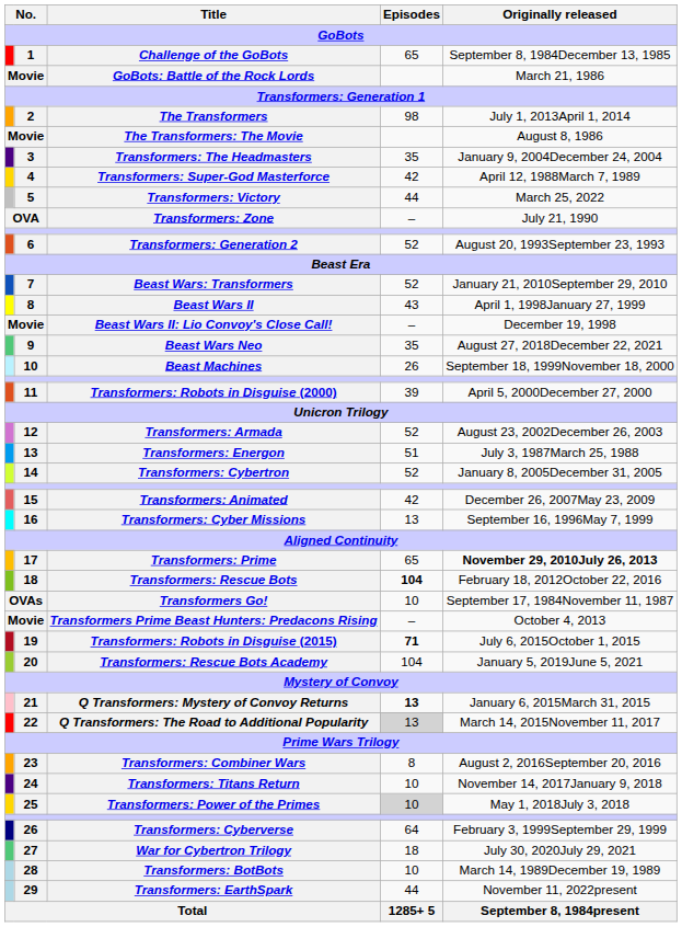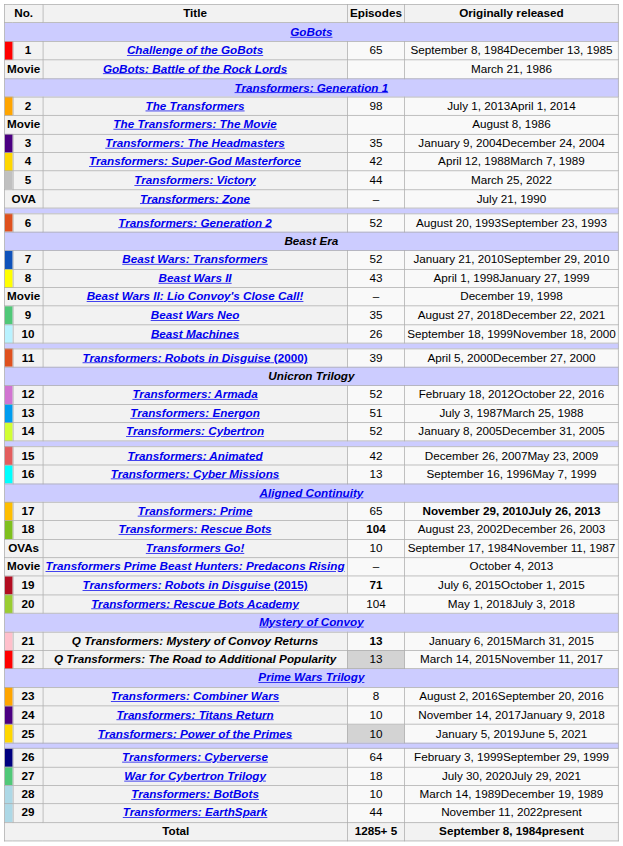 <table class="wikitable plainrowheaders sortable" style="text-align:center;">
 <tr>
 <th scope="col" colspan="2">No.</th>
 <th scope="col">Title</th>
 <th scope="col">Episodes</th>
 <th scope="col">Originally released</th>
 </tr>
 <tr>
 <th colspan="6" style="background-color: #ccccff;"><em><a href='#'>GoBots</a></em></th>
 </tr>
 <tr>
 <th style="background:red;"></th>
 <th>1</th>
 <th scope="row"><em><a href='#'>Challenge of the GoBots</a></em></th>
 <td>65</td>
 <td>September 8, 1984December 13, 1985</td>
 </tr>
 <tr>
 <th colspan="2">Movie</th>
 <th scope="row"><em><a href='#'>GoBots: Battle of the Rock Lords</a></em></th>
 <td></td>
 <td>March 21, 1986</td>
 </tr>
 <tr>
 <th colspan="6" style="background-color: #ccccff;"><em><a href='#'>Transformers: Generation 1</a></em></th>
 </tr>
 <tr>
 <th style="background:orange;"></th>
 <th>2</th>
 <th scope="row"><em><a href='#'>The Transformers</a></em></th>
 <td>98</td>
 <td>July 1, 2013April 1, 2014</td>
 </tr>
 <tr>
 <th colspan="2">Movie</th>
 <th scope="row"><em><a href='#'>The Transformers: The Movie</a></em></th>
 <td></td>
 <td>August 8, 1986</td>
 </tr>
 <tr>
 <th style="background:indigo;"></th>
 <th>3</th>
 <th scope="row"><em><a href='#'>Transformers: The Headmasters</a></em></th>
 <td>35</td>
 <td>January 9, 2004December 24, 2004</td>
 </tr>
 <tr>
 <th style="background:gold;"></th>
 <th>4</th>
 <th scope="row"><em><a href='#'>Transformers: Super-God Masterforce</a></em></th>
 <td>42</td>
 <td>April 12, 1988March 7, 1989</td>
 </tr>
 <tr>
 <th style="background:silver;"></th>
 <th>5</th>
 <th scope="row"><em><a href='#'>Transformers: Victory</a></em></th>
 <td>44</td>
 <td>March 25, 2022</td>
 </tr>
 <tr>
 <th colspan="2">OVA</th>
 <th scope="row"><em><a href='#'>Transformers: Zone</a></em></th>
 <td>–</td>
 <td>July 21, 1990</td>
 </tr>
 <tr>
 <th colspan="6" style="background-color: #ccccff;"></th>
 </tr>
 <tr>
 <th style="background:#DF511E;"></th>
 <th>6</th>
 <th scope="row"><em><a href='#'>Transformers: Generation 2</a></em></th>
 <td>52</td>
 <td>August 20, 1993September 23, 1993</td>
 </tr>
 <tr>
 <th colspan="6" style="background-color: #ccccff;"><em>Beast Era</em></th>
 </tr>
 <tr>
 <th style="background:#0F52BA;"></th>
 <th>7</th>
 <th scope="row"><em><a href='#'>Beast Wars: Transformers</a></em></th>
 <td>52</td>
 <td>January 21, 2010September 29, 2010</td>
 </tr>
 <tr>
 <th style="background:yellow;"></th>
 <th>8</th>
 <th scope="row"><em><a href='#'>Beast Wars II</a></em></th>
 <td>43</td>
 <td>April 1, 1998January 27, 1999</td>
 </tr>
 <tr>
 <th colspan="2">Movie</th>
 <th scope="row"><em><a href='#'>Beast Wars II: Lio Convoy's Close Call!</a></em></th>
 <td>–</td>
 <td>December 19, 1998</td>
 </tr>
 <tr>
 <th style="background:#50C878;"></th>
 <th>9</th>
 <th scope="row"><em><a href='#'>Beast Wars Neo</a></em></th>
 <td>35</td>
 <td>August 27, 2018December 22, 2021</td>
 </tr>
 <tr>
 <th style="background:#B9F2FF;"></th>
 <th>10</th>
 <th scope="row"><em><a href='#'>Beast Machines</a></em></th>
 <td>26</td>
 <td>September 18, 1999November 18, 2000</td>
 </tr>
 <tr>
 <th colspan="6" style="background-color: #ccccff;"></th>
 </tr>
 <tr>
 <th style="background:#DF511E;"></th>
 <th>11</th>
 <th scope="row"><a href='#'><em>Transformers: Robots in Disguise</em> (2000)</a></th>
 <td>39</td>
 <td>April 5, 2000December 27, 2000</td>
 </tr>
 <tr>
 <th colspan="6" style="background-color: #ccccff;"><em>Unicron Trilogy</em></th>
 </tr>
 <tr>
 <th style="background:#D174D1;"></th>
 <th>12</th>
 <th scope="row"><em><a href='#'>Transformers: Armada</a></em></th>
 <td>52</td>
-<td>August 23, 2002December 26, 2003</td>
+<td>February 18, 2012October 22, 2016</td>
 </tr>
 <tr>
 <th style="background:#009CEF;"></th>
 <th>13</th>
 <th scope="row"><em><a href='#'>Transformers: Energon</a></em></th>
 <td>51</td>
 <td>July 3, 1987March 25, 1988</td>
 </tr>
 <tr>
 <th style="background:#D1FF33;"></th>
 <th>14</th>
 <th scope="row"><em><a href='#'>Transformers: Cybertron</a></em></th>
 <td>52</td>
 <td>January 8, 2005December 31, 2005</td>
 </tr>
 <tr>
 <th colspan="6" style="background-color: #ccccff;"></th>
 </tr>
 <tr>
 <th style="background:#E35D5D;"></th>
 <th>15</th>
 <th scope="row"><em><a href='#'>Transformers: Animated</a></em></th>
 <td>42</td>
 <td>December 26, 2007May 23, 2009</td>
 </tr>
 <tr>
 <th style="background:cyan;"></th>
 <th>16</th>
 <th scope="row"><em><a href='#'>Transformers: Cyber Missions</a></em></th>
 <td>13</td>
 <td>September 16, 1996May 7, 1999</td>
 </tr>
 <tr>
 <th colspan="6" style="background-color: #ccccff;"><em><a href='#'>Aligned Continuity</a></em></th>
 </tr>
 <tr>
 <th style="background:#FEBE00;"></th>
 <th>17</th>
 <th scope="row"><em><a href='#'>Transformers: Prime</a></em></th>
 <td>65</td>
 <td><strong>November 29, 2010July 26, 2013</strong></td>
 </tr>
 <tr>
 <th style="background:#7FC01E;"></th>
 <th>18</th>
 <th scope="row"><em><a href='#'>Transformers: Rescue Bots</a></em></th>
 <td><strong>104</strong></td>
-<td>February 18, 2012October 22, 2016</td>
+<td>August 23, 2002December 26, 2003</td>
 </tr>
 <tr>
 <th colspan="2">OVAs</th>
 <th scope="row"><em><a href='#'>Transformers Go!</a></em></th>
 <td>10</td>
 <td>September 17, 1984November 11, 1987</td>
 </tr>
 <tr>
 <th colspan="2">Movie</th>
 <th scope="row"><em><a href='#'>Transformers Prime Beast Hunters: Predacons Rising</a></em></th>
 <td>–</td>
 <td>October 4, 2013</td>
 </tr>
 <tr>
 <th style="background:#B20D21;"></th>
 <th>19</th>
 <th scope="row"><a href='#'><em>Transformers: Robots in Disguise</em> (2015)</a></th>
 <td><strong>71</strong></td>
 <td>July 6, 2015October 1, 2015</td>
 </tr>
 <tr>
 <th style="background:#9ACD32;"></th>
 <th>20</th>
 <th scope="row"><em><a href='#'>Transformers: Rescue Bots Academy</a></em></th>
 <td>104</td>
-<td>January 5, 2019June 5, 2021</td>
+<td>May 1, 2018July 3, 2018</td>
 </tr>
 <tr>
 <th colspan="6" style="background-color: #ccccff;"><em><a href='#'>Mystery of Convoy</a></em></th>
 </tr>
 <tr>
 <th style="background:pink;"></th>
 <th>21</th>
 <th scope="row"><em>Q Transformers: Mystery of Convoy Returns</em></th>
 <td><strong>13</strong></td>
 <td>January 6, 2015March 31, 2015</td>
 </tr>
 <tr>
 <th style="background:red;"></th>
 <th>22</th>
 <th scope="row"><em>Q Transformers: The Road to Additional Popularity</em></th>
 <td style="background: lightgrey;">13</td>
 <td>March 14, 2015November 11, 2017</td>
 </tr>
 <tr>
 <th colspan="6" style="background-color: #ccccff;"><em><a href='#'>Prime Wars Trilogy</a></em></th>
 </tr>
 <tr>
 <th style="background:orange;"></th>
 <th>23</th>
 <th scope="row"><em><a href='#'>Transformers: Combiner Wars</a></em></th>
 <td>8</td>
 <td>August 2, 2016September 20, 2016</td>
 </tr>
 <tr>
 <th style="background:indigo;"></th>
 <th>24</th>
 <th scope="row"><em><a href='#'>Transformers: Titans Return</a></em></th>
 <td>10</td>
 <td>November 14, 2017January 9, 2018</td>
 </tr>
 <tr>
 <th style="background:gold;"></th>
 <th>25</th>
 <th scope="row"><em><a href='#'>Transformers: Power of the Primes</a></em></th>
 <td style="background: lightgrey;">10</td>
-<td>May 1, 2018July 3, 2018</td>
+<td>January 5, 2019June 5, 2021</td>
 </tr>
 <tr>
 <th colspan="6" style="background-color: #ccccff;"></th>
 </tr>
 <tr>
 <th style="background:#000080;"></th>
 <th>26</th>
 <th scope="row"><em><a href='#'>Transformers: Cyberverse</a></em></th>
 <td>64</td>
 <td>February 3, 1999September 29, 1999</td>
 </tr>
 <tr>
 <th style="background:#50C878;"></th>
 <th>27</th>
 <th scope="row"><em><a href='#'>War for Cybertron Trilogy</a></em></th>
 <td>18</td>
 <td>July 30, 2020July 29, 2021</td>
 </tr>
 <tr>
 <th style="background:lightblue;"></th>
 <th>28</th>
 <th scope="row"><em><a href='#'>Transformers: BotBots</a></em></th>
 <td>10</td>
 <td>March 14, 1989December 19, 1989</td>
 </tr>
 <tr>
 <th style="background:lightblue;"></th>
 <th>29</th>
 <th scope="row"><em><a href='#'>Transformers: EarthSpark</a></em></th>
 <td>44</td>
 <td>November 11, 2022present</td>
 </tr>
 <tr>
 <th colspan="3">Total</th>
 <th>1285+ 5</th>
 <th>September 8, 1984present</th>
 </tr>
 </table>
